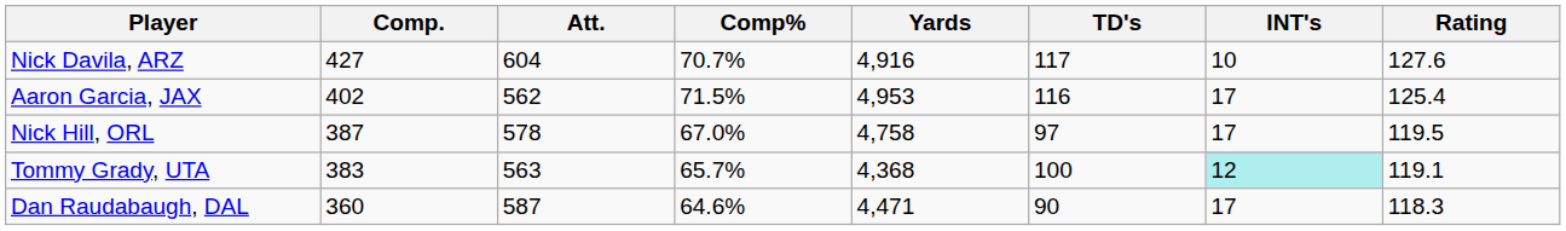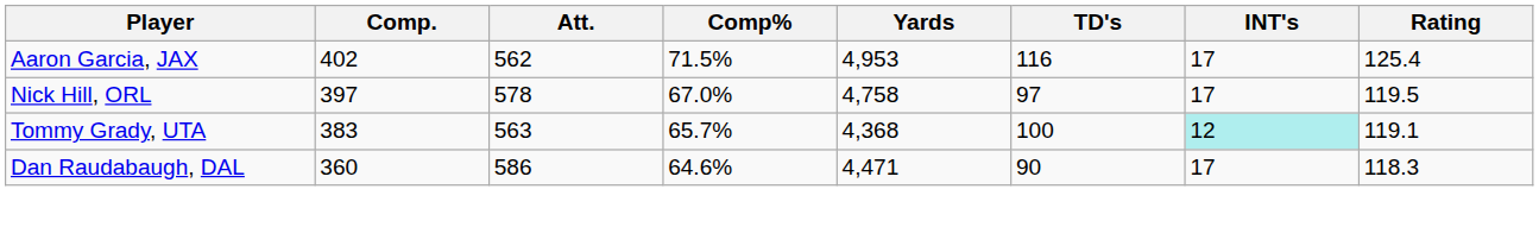 <table class="wikitable sortable">
 <tr>
 <th bgcolor="#DDDDFF" width="16%">Player</th>
 <th bgcolor="#DDDDFF" width="9%">Comp.</th>
 <th bgcolor="#DDDDFF" width="9%">Att.</th>
 <th bgcolor="#DDDDFF" width="9%">Comp%</th>
 <th bgcolor="#DDDDFF" width="9%">Yards</th>
 <th bgcolor="#DDDDFF" width="9%">TD's</th>
 <th bgcolor="#DDDDFF" width="9%">INT's</th>
 <th bgcolor="#DDDDFF" width="9%">Rating</th>
-</tr>
-<tr>
-<td><a href='#'>Nick Davila</a>, <a href='#'>ARZ</a></td>
-<td>427</td>
-<td>604</td>
-<td>70.7%</td>
-<td>4,916</td>
-<td>117</td>
-<td>10</td>
-<td>127.6</td>
 </tr>
 <tr>
 <td><a href='#'>Aaron Garcia</a>, <a href='#'>JAX</a></td>
 <td>402</td>
 <td>562</td>
 <td>71.5%</td>
 <td>4,953</td>
 <td>116</td>
 <td>17</td>
 <td>125.4</td>
 </tr>
 <tr>
 <td><a href='#'>Nick Hill</a>, <a href='#'>ORL</a></td>
-<td>387</td>
+<td>397</td>
 <td>578</td>
 <td>67.0%</td>
 <td>4,758</td>
 <td>97</td>
 <td>17</td>
 <td>119.5</td>
 </tr>
 <tr>
 <td><a href='#'>Tommy Grady</a>, <a href='#'>UTA</a></td>
 <td>383</td>
 <td>563</td>
 <td>65.7%</td>
 <td>4,368</td>
 <td>100</td>
 <td style="background: paleturquoise;">12</td>
 <td>119.1</td>
 </tr>
 <tr>
 <td><a href='#'>Dan Raudabaugh</a>, <a href='#'>DAL</a></td>
 <td>360</td>
-<td>587</td>
+<td>586</td>
 <td>64.6%</td>
 <td>4,471</td>
 <td>90</td>
 <td>17</td>
 <td>118.3</td>
 </tr>
 </table>
